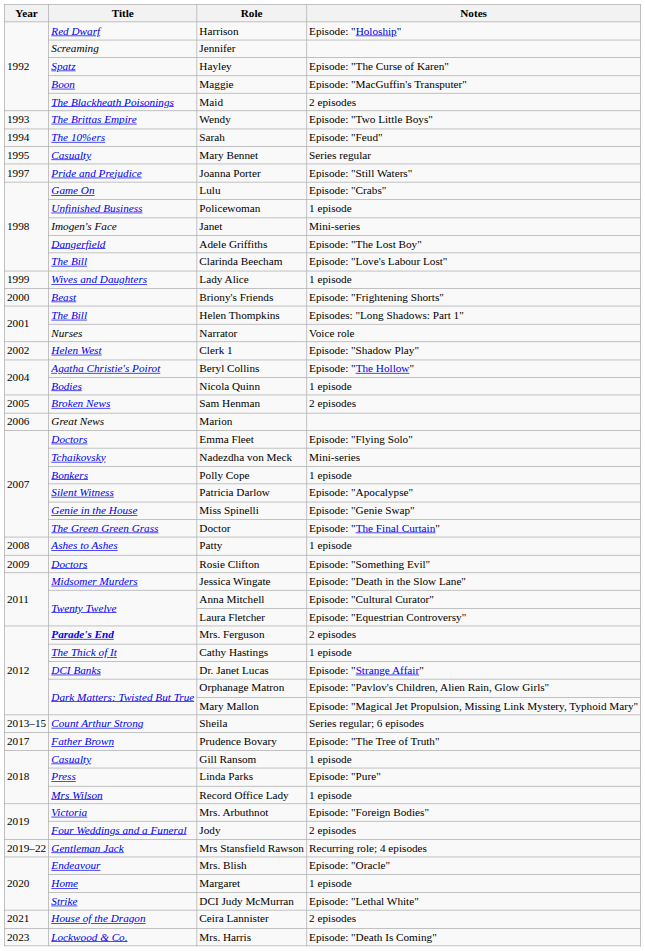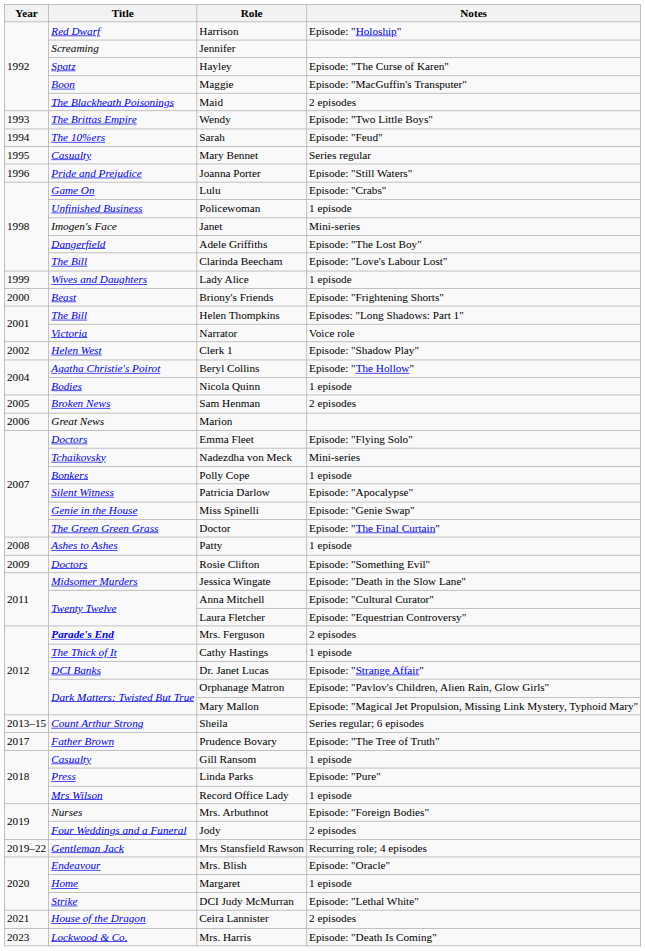 <table class="wikitable">
 <tr>
 <th>Year</th>
 <th>Title</th>
 <th>Role</th>
 <th>Notes</th>
 </tr>
 <tr>
 <td rowspan="5">1992</td>
 <td><em><a href='#'>Red Dwarf</a></em></td>
 <td>Harrison</td>
 <td>Episode: "<a href='#'>Holoship</a>"</td>
 </tr>
 <tr>
 <td><em>Screaming</em></td>
 <td>Jennifer</td>
 <td></td>
 </tr>
 <tr>
 <td><em><a href='#'>Spatz</a></em></td>
 <td>Hayley</td>
 <td>Episode: "The Curse of Karen"</td>
 </tr>
 <tr>
 <td><em><a href='#'>Boon</a></em></td>
 <td>Maggie</td>
 <td>Episode: "MacGuffin's Transputer"</td>
 </tr>
 <tr>
 <td><em><a href='#'>The Blackheath Poisonings</a></em></td>
 <td>Maid</td>
 <td>2 episodes</td>
 </tr>
 <tr>
 <td>1993</td>
 <td><em><a href='#'>The Brittas Empire</a></em></td>
 <td>Wendy</td>
 <td>Episode: "Two Little Boys"</td>
 </tr>
 <tr>
 <td>1994</td>
 <td><em><a href='#'>The 10%ers</a></em></td>
 <td>Sarah</td>
 <td>Episode: "Feud"</td>
 </tr>
 <tr>
 <td>1995</td>
 <td><em><a href='#'>Casualty</a></em></td>
 <td>Mary Bennet</td>
 <td>Series regular</td>
 </tr>
 <tr>
-<td>1997</td>
+<td>1996</td>
 <td><em><a href='#'>Pride and Prejudice</a></em></td>
 <td>Joanna Porter</td>
 <td>Episode: "Still Waters"</td>
 </tr>
 <tr>
 <td rowspan="5">1998</td>
 <td><em><a href='#'>Game On</a></em></td>
 <td>Lulu</td>
 <td>Episode: "Crabs"</td>
 </tr>
 <tr>
 <td><em><a href='#'>Unfinished Business</a></em></td>
 <td>Policewoman</td>
 <td>1 episode</td>
 </tr>
 <tr>
 <td><em>Imogen's Face</em></td>
 <td>Janet</td>
 <td>Mini-series</td>
 </tr>
 <tr>
 <td><em><a href='#'>Dangerfield</a></em></td>
 <td>Adele Griffiths</td>
 <td>Episode: "The Lost Boy"</td>
 </tr>
 <tr>
 <td><em><a href='#'>The Bill</a></em></td>
 <td>Clarinda Beecham</td>
 <td>Episode: "Love's Labour Lost"</td>
 </tr>
 <tr>
 <td>1999</td>
 <td><em><a href='#'>Wives and Daughters</a></em></td>
 <td>Lady Alice</td>
 <td>1 episode</td>
 </tr>
 <tr>
 <td>2000</td>
 <td><em><a href='#'>Beast</a></em></td>
 <td>Briony's Friends</td>
 <td>Episode: "Frightening Shorts"</td>
 </tr>
 <tr>
 <td rowspan="2">2001</td>
 <td><em><a href='#'>The Bill</a></em></td>
 <td>Helen Thompkins</td>
 <td>Episodes: "Long Shadows: Part 1"</td>
 </tr>
 <tr>
-<td><em>Nurses</em></td>
+<td><em><a href='#'>Victoria</a></em></td>
 <td>Narrator</td>
 <td>Voice role</td>
 </tr>
 <tr>
 <td>2002</td>
 <td><em><a href='#'>Helen West</a></em></td>
 <td>Clerk 1</td>
 <td>Episode: "Shadow Play"</td>
 </tr>
 <tr>
 <td rowspan="2">2004</td>
 <td><em><a href='#'>Agatha Christie's Poirot</a></em></td>
 <td>Beryl Collins</td>
 <td>Episode: "<a href='#'>The Hollow</a>"</td>
 </tr>
 <tr>
 <td><em><a href='#'>Bodies</a></em></td>
 <td>Nicola Quinn</td>
 <td>1 episode</td>
 </tr>
 <tr>
 <td>2005</td>
 <td><em><a href='#'>Broken News</a></em></td>
 <td>Sam Henman</td>
 <td>2 episodes</td>
 </tr>
 <tr>
 <td>2006</td>
 <td><em>Great News</em></td>
 <td>Marion</td>
 <td></td>
 </tr>
 <tr>
 <td rowspan="6">2007</td>
 <td><em><a href='#'>Doctors</a></em></td>
 <td>Emma Fleet</td>
 <td>Episode: "Flying Solo"</td>
 </tr>
 <tr>
 <td><em><a href='#'>Tchaikovsky</a></em></td>
 <td>Nadezdha von Meck</td>
 <td>Mini-series</td>
 </tr>
 <tr>
 <td><em><a href='#'>Bonkers</a></em></td>
 <td>Polly Cope</td>
 <td>1 episode</td>
 </tr>
 <tr>
 <td><em><a href='#'>Silent Witness</a></em></td>
 <td>Patricia Darlow</td>
 <td>Episode: "Apocalypse"</td>
 </tr>
 <tr>
 <td><em><a href='#'>Genie in the House</a></em></td>
 <td>Miss Spinelli</td>
 <td>Episode: "Genie Swap"</td>
 </tr>
 <tr>
 <td><em><a href='#'>The Green Green Grass</a></em></td>
 <td>Doctor</td>
 <td>Episode: "<a href='#'>The Final Curtain</a>"</td>
 </tr>
 <tr>
 <td>2008</td>
 <td><em><a href='#'>Ashes to Ashes</a></em></td>
 <td>Patty</td>
 <td>1 episode</td>
 </tr>
 <tr>
 <td>2009</td>
 <td><em><a href='#'>Doctors</a></em></td>
 <td>Rosie Clifton</td>
 <td>Episode: "Something Evil"</td>
 </tr>
 <tr>
 <td rowspan="3">2011</td>
 <td><em><a href='#'>Midsomer Murders</a></em></td>
 <td>Jessica Wingate</td>
 <td>Episode: "Death in the Slow Lane"</td>
 </tr>
 <tr>
 <td rowspan="2"><em><a href='#'>Twenty Twelve</a></em></td>
 <td>Anna Mitchell</td>
 <td>Episode: "Cultural Curator"</td>
 </tr>
 <tr>
 <td>Laura Fletcher</td>
 <td>Episode: "Equestrian Controversy"</td>
 </tr>
 <tr>
 <td rowspan="5">2012</td>
 <td><strong><em><a href='#'>Parade's End</a></em></strong></td>
 <td>Mrs. Ferguson</td>
 <td>2 episodes</td>
 </tr>
 <tr>
 <td><em><a href='#'>The Thick of It</a></em></td>
 <td>Cathy Hastings</td>
 <td>1 episode</td>
 </tr>
 <tr>
 <td><em><a href='#'>DCI Banks</a></em></td>
 <td>Dr. Janet Lucas</td>
 <td>Episode: "<a href='#'>Strange Affair</a>"</td>
 </tr>
 <tr>
 <td rowspan="2"><em><a href='#'>Dark Matters: Twisted But True</a></em></td>
 <td>Orphanage Matron</td>
 <td>Episode: "Pavlov's Children, Alien Rain, Glow Girls"</td>
 </tr>
 <tr>
 <td>Mary Mallon</td>
 <td>Episode: "Magical Jet Propulsion, Missing Link Mystery, Typhoid Mary"</td>
 </tr>
 <tr>
 <td>2013–15</td>
 <td><em><a href='#'>Count Arthur Strong</a></em></td>
 <td>Sheila</td>
 <td>Series regular; 6 episodes</td>
 </tr>
 <tr>
 <td>2017</td>
 <td><em><a href='#'>Father Brown</a></em></td>
 <td>Prudence Bovary</td>
 <td>Episode: "The Tree of Truth"</td>
 </tr>
 <tr>
 <td rowspan="3">2018</td>
 <td><em><a href='#'>Casualty</a></em></td>
 <td>Gill Ransom</td>
 <td>1 episode</td>
 </tr>
 <tr>
 <td><em><a href='#'>Press</a></em></td>
 <td>Linda Parks</td>
 <td>Episode: "Pure"</td>
 </tr>
 <tr>
 <td><em><a href='#'>Mrs Wilson</a></em></td>
 <td>Record Office Lady</td>
 <td>1 episode</td>
 </tr>
 <tr>
 <td rowspan="2">2019</td>
-<td><em><a href='#'>Victoria</a></em></td>
+<td><em>Nurses</em></td>
 <td>Mrs. Arbuthnot</td>
 <td>Episode: "Foreign Bodies"</td>
 </tr>
 <tr>
 <td><em><a href='#'>Four Weddings and a Funeral</a></em></td>
 <td>Jody</td>
 <td>2 episodes</td>
 </tr>
 <tr>
 <td>2019–22</td>
 <td><em><a href='#'>Gentleman Jack</a></em></td>
 <td>Mrs Stansfield Rawson</td>
 <td>Recurring role; 4 episodes</td>
 </tr>
 <tr>
 <td rowspan="3">2020</td>
 <td><em><a href='#'>Endeavour</a></em></td>
 <td>Mrs. Blish</td>
 <td>Episode: "Oracle"</td>
 </tr>
 <tr>
 <td><em><a href='#'>Home</a></em></td>
 <td>Margaret</td>
 <td>1 episode</td>
 </tr>
 <tr>
 <td><em><a href='#'>Strike</a></em></td>
 <td>DCI Judy McMurran</td>
 <td>Episode: "Lethal White"</td>
 </tr>
 <tr>
 <td>2021</td>
 <td><em><a href='#'>House of the Dragon</a></em></td>
 <td>Ceira Lannister</td>
 <td>2 episodes</td>
 </tr>
 <tr>
 <td>2023</td>
 <td><em><a href='#'>Lockwood & Co.</a></em></td>
 <td>Mrs. Harris</td>
 <td>Episode: "Death Is Coming"</td>
 </tr>
 </table>
